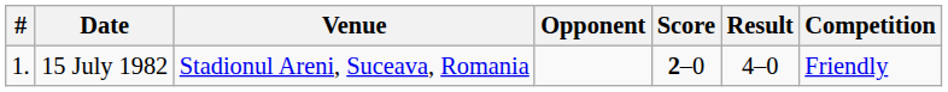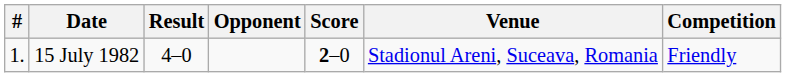 <table class="wikitable" style="font-size: 95%;">
 <tr>
 <th>#</th>
 <th>Date</th>
-<th>Venue</th>
+<th>Result</th>
 <th>Opponent</th>
 <th>Score</th>
-<th>Result</th>
+<th>Venue</th>
 <th>Competition</th>
 </tr>
 <tr>
 <td>1.</td>
 <td>15 July 1982</td>
-<td><a href='#'>Stadionul Areni</a>, <a href='#'>Suceava</a>, <a href='#'>Romania</a></td>
+<td align="center">4–0</td>
 <td></td>
 <td align="center"><strong>2</strong>–0</td>
-<td align="center">4–0</td>
+<td><a href='#'>Stadionul Areni</a>, <a href='#'>Suceava</a>, <a href='#'>Romania</a></td>
 <td><a href='#'>Friendly</a></td>
 </tr>
 </table>
